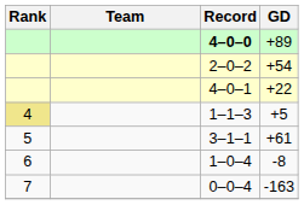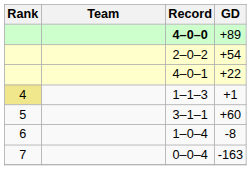 <table class=wikitable style="text-align:center;">
 <tr>
 <th>Rank</th>
 <th width=150>Team</th>
 <th>Record</th>
 <th>GD</th>
 </tr>
 <tr bgcolor=#ccffcc>
 <td align=center></td>
 <td align=left><strong></strong></td>
 <td><strong>4–0–0</strong></td>
 <td>+89</td>
 </tr>
 <tr bgcolor=#ffffcc>
 <td align=center></td>
 <td align=left></td>
 <td>2–0–2</td>
 <td>+54</td>
 </tr>
 <tr bgcolor=#ffffcc>
 <td align=center></td>
 <td align=left></td>
 <td>4–0–1</td>
 <td>+22</td>
 </tr>
 <tr>
 <td align=center style="background: khaki;">4</td>
 <td align=left></td>
 <td>1–1–3</td>
-<td>+5</td>
+<td>+1</td>
 </tr>
 <tr>
 <td align=center>5</td>
 <td align=left></td>
 <td>3–1–1</td>
-<td>+61</td>
+<td>+60</td>
 </tr>
 <tr>
 <td align=center>6</td>
 <td align=left></td>
 <td>1–0–4</td>
 <td>-8</td>
 </tr>
 <tr>
 <td align=center>7</td>
 <td align=left></td>
 <td>0–0–4</td>
 <td>-163</td>
 </tr>
 <tr>
 </tr>
 </table>
